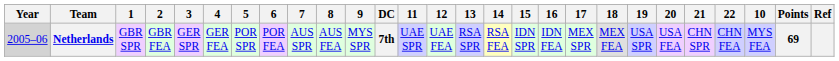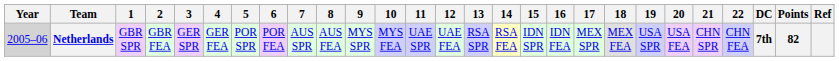 <table class="wikitable" style="text-align:center; font-size:85%">
 <tr>
 <th>Year</th>
 <th>Team</th>
 <th>1</th>
 <th>2</th>
 <th>3</th>
 <th>4</th>
 <th>5</th>
 <th>6</th>
 <th>7</th>
 <th>8</th>
 <th>9</th>
-<th>DC</th>
+<th>10</th>
 <th>11</th>
 <th>12</th>
 <th>13</th>
 <th>14</th>
 <th>15</th>
 <th>16</th>
 <th>17</th>
 <th>18</th>
 <th>19</th>
 <th>20</th>
 <th>21</th>
 <th>22</th>
-<th>10</th>
+<th>DC</th>
 <th>Points</th>
 <th>Ref</th>
 </tr>
 <tr>
 <td nowrap style="background: lightgrey;"><a href='#'>2005–06</a></td>
 <th nowrap><a href='#'>Netherlands</a></th>
 <td style="background:#efcfff;"><a href='#'>GBR<br>SPR</a><br></td>
 <td style="background:#dfffdf;"><a href='#'>GBR<br>FEA</a><br></td>
 <td style="background:#efcfff;"><a href='#'>GER<br>SPR</a><br></td>
 <td style="background:#dfffdf;"><a href='#'>GER<br>FEA</a><br></td>
 <td style="background:#dfffdf;"><a href='#'>POR<br>SPR</a><br></td>
 <td style="background:#efcfff;"><a href='#'>POR<br>FEA</a><br></td>
 <td style="background:#dfffdf;"><a href='#'>AUS<br>SPR</a><br></td>
 <td style="background:#dfffdf;"><a href='#'>AUS<br>FEA</a><br></td>
 <td style="background:#dfffdf;"><a href='#'>MYS<br>SPR</a><br></td>
-<th>7th</th>
+<td style="background:#cfcfff;"><a href='#'>MYS<br>FEA</a><br></td>
 <td style="background:#cfcfff;"><a href='#'>UAE<br>SPR</a><br></td>
 <td style="background:#dfffdf;"><a href='#'>UAE<br>FEA</a><br></td>
 <td style="background:#cfcfff;"><a href='#'>RSA<br>SPR</a><br></td>
 <td style="background:#ffffbf;"><a href='#'>RSA<br>FEA</a><br></td>
 <td style="background:#dfffdf;"><a href='#'>IDN<br>SPR</a><br></td>
 <td style="background:#dfffdf;"><a href='#'>IDN<br>FEA</a><br></td>
 <td style="background:#dfffdf;"><a href='#'>MEX<br>SPR</a><br></td>
 <td style="background:#dfdfdf;"><a href='#'>MEX<br>FEA</a><br></td>
 <td style="background:#cfcfff;"><a href='#'>USA<br>SPR</a><br></td>
 <td style="background:#efcfff;"><a href='#'>USA<br>FEA</a><br></td>
 <td style="background:#efcfff;"><a href='#'>CHN<br>SPR</a><br></td>
 <td style="background:#cfcfff;"><a href='#'>CHN<br>FEA</a><br></td>
-<td style="background:#cfcfff;"><a href='#'>MYS<br>FEA</a><br></td>
-<th>69</th>
+<th>7th</th>
+<th>82</th>
 <th></th>
 </tr>
 </table>
